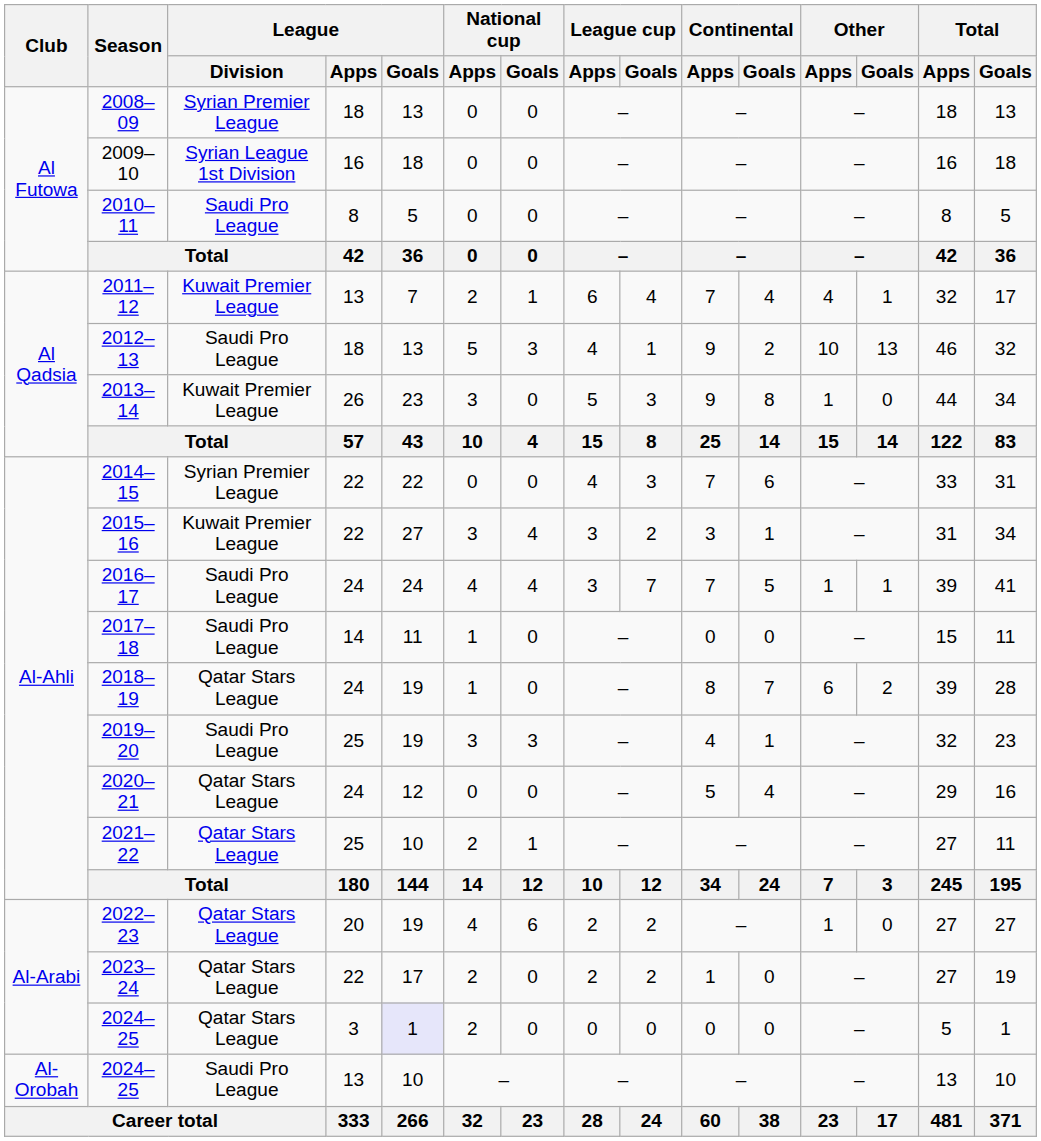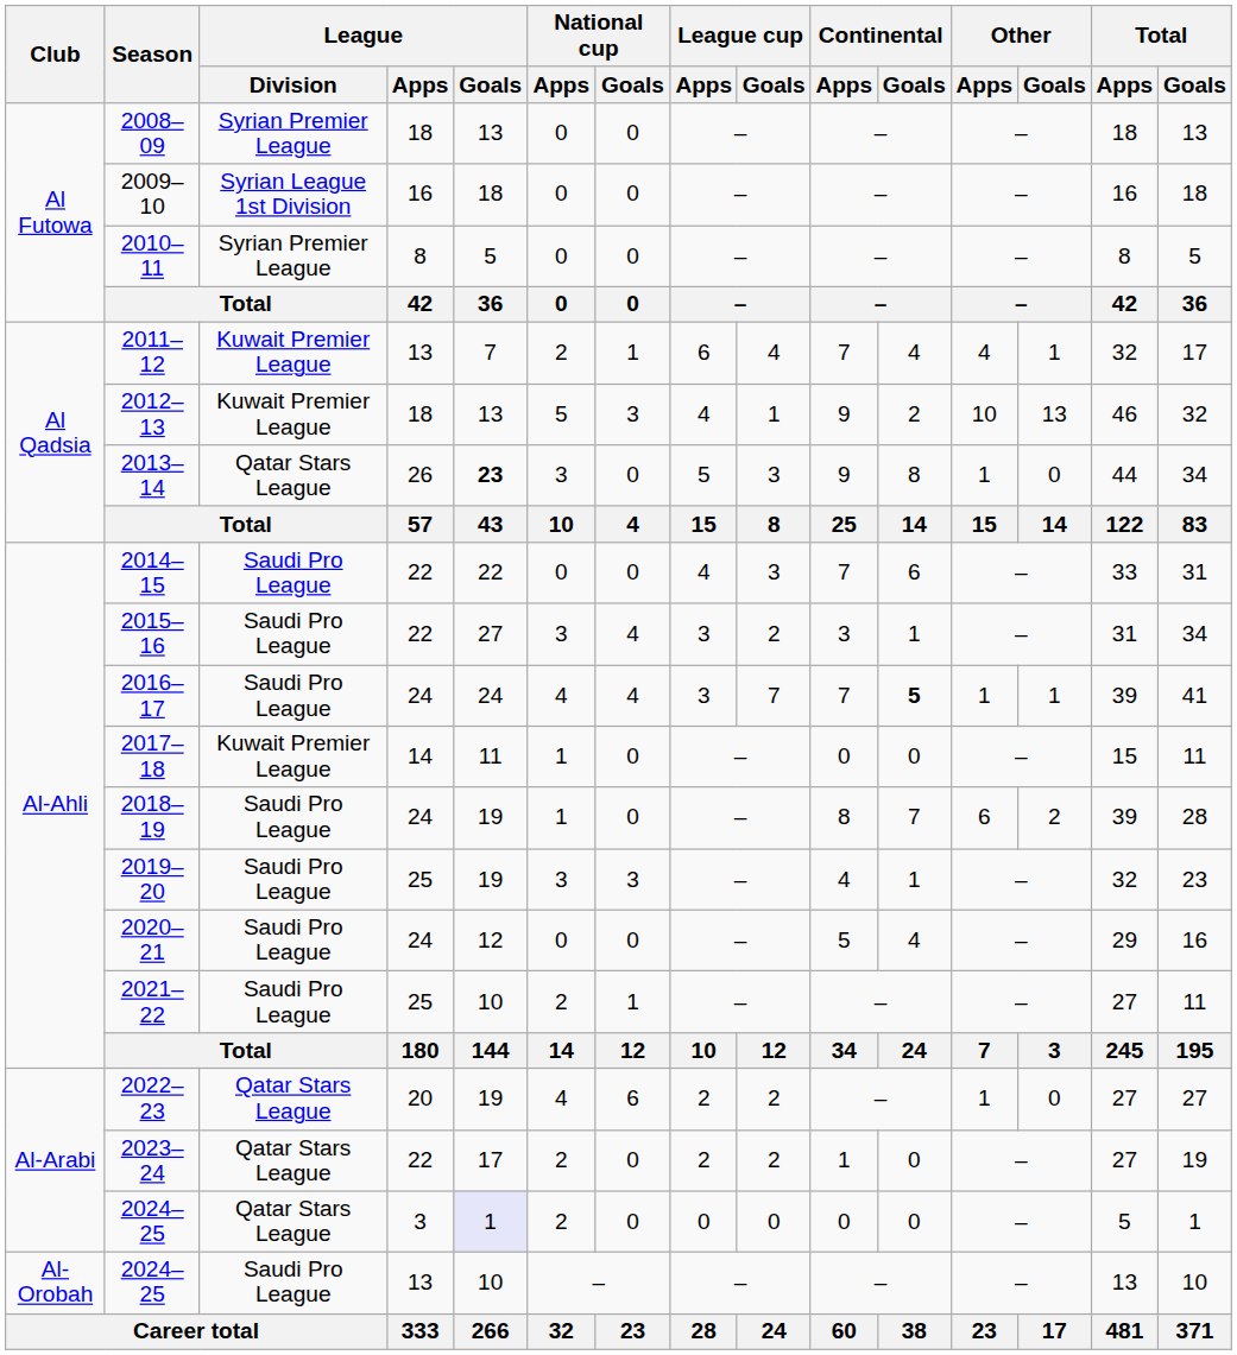 <table class="wikitable" style="text-align: center">
 <tr>
 <th rowspan="2">Club</th>
 <th rowspan="2">Season</th>
 <th colspan="3">League</th>
 <th colspan="2">National cup</th>
 <th colspan="2">League cup</th>
 <th colspan="2">Continental</th>
 <th colspan="2">Other</th>
 <th colspan="3">Total</th>
 </tr>
 <tr>
 <th>Division</th>
 <th>Apps</th>
 <th>Goals</th>
 <th>Apps</th>
 <th>Goals</th>
 <th>Apps</th>
 <th>Goals</th>
 <th>Apps</th>
 <th>Goals</th>
 <th>Apps</th>
 <th>Goals</th>
 <th>Apps</th>
 <th>Goals</th>
 </tr>
 <tr>
 <td rowspan=4><a href='#'>Al Futowa</a></td>
 <td><a href='#'>2008–09</a></td>
 <td><a href='#'>Syrian Premier League</a></td>
 <td>18</td>
 <td>13</td>
 <td>0</td>
 <td>0</td>
 <td colspan="2">–</td>
 <td colspan="2">–</td>
 <td colspan="2">–</td>
 <td>18</td>
 <td>13</td>
 </tr>
 <tr>
 <td>2009–10</td>
 <td><a href='#'>Syrian League 1st Division</a></td>
 <td>16</td>
 <td>18</td>
 <td>0</td>
 <td>0</td>
 <td colspan="2">–</td>
 <td colspan="2">–</td>
 <td colspan="2">–</td>
 <td>16</td>
 <td>18</td>
 </tr>
 <tr>
 <td><a href='#'>2010–11</a></td>
-<td><a href='#'>Saudi Pro League</a></td>
+<td>Syrian Premier League</td>
 <td>8</td>
 <td>5</td>
 <td>0</td>
 <td>0</td>
 <td colspan="2">–</td>
 <td colspan="2">–</td>
 <td colspan="2">–</td>
 <td>8</td>
 <td>5</td>
 </tr>
 <tr>
 <th colspan="2">Total</th>
 <th>42</th>
 <th>36</th>
 <th>0</th>
 <th>0</th>
 <th colspan="2">–</th>
 <th colspan="2">–</th>
 <th colspan="2">–</th>
 <th>42</th>
 <th>36</th>
 </tr>
 <tr>
 <td rowspan="4"><a href='#'>Al Qadsia</a></td>
 <td><a href='#'>2011–12</a></td>
 <td><a href='#'>Kuwait Premier League</a></td>
 <td>13</td>
 <td>7</td>
 <td>2</td>
 <td>1</td>
 <td>6</td>
 <td>4</td>
 <td>7</td>
 <td>4</td>
 <td>4</td>
 <td>1</td>
 <td>32</td>
 <td>17</td>
 </tr>
 <tr>
 <td><a href='#'>2012–13</a></td>
-<td>Saudi Pro League</td>
+<td>Kuwait Premier League</td>
 <td>18</td>
 <td>13</td>
 <td>5</td>
 <td>3</td>
 <td>4</td>
 <td>1</td>
 <td>9</td>
 <td>2</td>
 <td>10</td>
 <td>13</td>
 <td>46</td>
 <td>32</td>
 </tr>
 <tr>
 <td><a href='#'>2013–14</a></td>
-<td>Kuwait Premier League</td>
+<td>Qatar Stars League</td>
 <td>26</td>
-<td>23</td>
+<td><strong>23</strong></td>
 <td>3</td>
 <td>0</td>
 <td>5</td>
 <td>3</td>
 <td>9</td>
 <td>8</td>
 <td>1</td>
 <td>0</td>
 <td>44</td>
 <td>34</td>
 </tr>
 <tr>
 <th colspan="2">Total</th>
 <th>57</th>
 <th>43</th>
 <th>10</th>
 <th>4</th>
 <th>15</th>
 <th>8</th>
 <th>25</th>
 <th>14</th>
 <th>15</th>
 <th>14</th>
 <th>122</th>
 <th>83</th>
 </tr>
 <tr>
 <td rowspan="9"><a href='#'>Al-Ahli</a></td>
 <td><a href='#'>2014–15</a></td>
-<td>Syrian Premier League</td>
+<td><a href='#'>Saudi Pro League</a></td>
 <td>22</td>
 <td>22</td>
 <td>0</td>
 <td>0</td>
 <td>4</td>
 <td>3</td>
 <td>7</td>
 <td>6</td>
 <td colspan="2">–</td>
 <td>33</td>
 <td>31</td>
 </tr>
 <tr>
 <td><a href='#'>2015–16</a></td>
-<td>Kuwait Premier League</td>
+<td>Saudi Pro League</td>
 <td>22</td>
 <td>27</td>
 <td>3</td>
 <td>4</td>
 <td>3</td>
 <td>2</td>
 <td>3</td>
 <td>1</td>
 <td colspan="2">–</td>
 <td>31</td>
 <td>34</td>
 </tr>
 <tr>
 <td><a href='#'>2016–17</a></td>
 <td>Saudi Pro League</td>
 <td>24</td>
 <td>24</td>
 <td>4</td>
 <td>4</td>
 <td>3</td>
 <td>7</td>
 <td>7</td>
-<td>5</td>
+<td><strong>5</strong></td>
 <td>1</td>
 <td>1</td>
 <td>39</td>
 <td>41</td>
 </tr>
 <tr>
 <td><a href='#'>2017–18</a></td>
-<td>Saudi Pro League</td>
+<td>Kuwait Premier League</td>
 <td>14</td>
 <td>11</td>
 <td>1</td>
 <td>0</td>
 <td colspan="2">–</td>
 <td>0</td>
 <td>0</td>
 <td colspan="2">–</td>
 <td>15</td>
 <td>11</td>
 </tr>
 <tr>
 <td><a href='#'>2018–19</a></td>
-<td>Qatar Stars League</td>
+<td>Saudi Pro League</td>
 <td>24</td>
 <td>19</td>
 <td>1</td>
 <td>0</td>
 <td colspan="2">–</td>
 <td>8</td>
 <td>7</td>
 <td>6</td>
 <td>2</td>
 <td>39</td>
 <td>28</td>
 </tr>
 <tr>
 <td><a href='#'>2019–20</a></td>
 <td>Saudi Pro League</td>
 <td>25</td>
 <td>19</td>
 <td>3</td>
 <td>3</td>
 <td colspan="2">–</td>
 <td>4</td>
 <td>1</td>
 <td colspan="2">–</td>
 <td>32</td>
 <td>23</td>
 </tr>
 <tr>
 <td><a href='#'>2020–21</a></td>
-<td>Qatar Stars League</td>
+<td>Saudi Pro League</td>
 <td>24</td>
 <td>12</td>
 <td>0</td>
 <td>0</td>
 <td colspan="2">–</td>
 <td>5</td>
 <td>4</td>
 <td colspan="2">–</td>
 <td>29</td>
 <td>16</td>
 </tr>
 <tr>
 <td><a href='#'>2021–22</a></td>
-<td><a href='#'>Qatar Stars League</a></td>
+<td>Saudi Pro League</td>
 <td>25</td>
 <td>10</td>
 <td>2</td>
 <td>1</td>
 <td colspan="2">–</td>
 <td colspan="2">–</td>
 <td colspan="2">–</td>
 <td>27</td>
 <td>11</td>
 </tr>
 <tr>
 <th colspan="2">Total</th>
 <th>180</th>
 <th>144</th>
 <th>14</th>
 <th>12</th>
 <th>10</th>
 <th>12</th>
 <th>34</th>
 <th>24</th>
 <th>7</th>
 <th>3</th>
 <th>245</th>
 <th>195</th>
 </tr>
 <tr>
 <td rowspan="3"><a href='#'>Al-Arabi</a></td>
 <td><a href='#'>2022–23</a></td>
 <td><a href='#'>Qatar Stars League</a></td>
 <td>20</td>
 <td>19</td>
 <td>4</td>
 <td>6</td>
 <td>2</td>
 <td>2</td>
 <td colspan="2">–</td>
 <td>1</td>
 <td>0</td>
 <td>27</td>
 <td>27</td>
 </tr>
 <tr>
 <td><a href='#'>2023–24</a></td>
 <td>Qatar Stars League</td>
 <td>22</td>
 <td>17</td>
 <td>2</td>
 <td>0</td>
 <td>2</td>
 <td>2</td>
 <td>1</td>
 <td>0</td>
 <td colspan="2">–</td>
 <td>27</td>
 <td>19</td>
 </tr>
 <tr>
 <td><a href='#'>2024–25</a></td>
 <td>Qatar Stars League</td>
 <td>3</td>
 <td style="background: lavender;">1</td>
 <td>2</td>
 <td>0</td>
 <td>0</td>
 <td>0</td>
 <td>0</td>
 <td>0</td>
 <td colspan="2">–</td>
 <td>5</td>
 <td>1</td>
 </tr>
 <tr>
 <td><a href='#'>Al-Orobah</a></td>
 <td><a href='#'>2024–25</a></td>
 <td>Saudi Pro League</td>
 <td>13</td>
 <td>10</td>
 <td colspan="2">–</td>
 <td colspan="2">–</td>
 <td colspan="2">–</td>
 <td colspan="2">–</td>
 <td>13</td>
 <td>10</td>
 </tr>
 <tr>
 <th colspan="3">Career total</th>
 <th>333</th>
 <th>266</th>
 <th>32</th>
 <th>23</th>
 <th>28</th>
 <th>24</th>
 <th>60</th>
 <th>38</th>
 <th>23</th>
 <th>17</th>
 <th>481</th>
 <th>371</th>
 </tr>
 </table>
